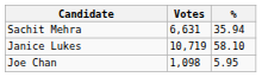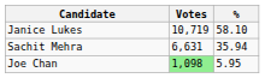 <table class="wikitable sortable">
 <tr>
 <th bgcolor="#DDDDFF" width="200px">Candidate</th>
 <th bgcolor="#DDDDFF" width="50px">Votes</th>
 <th bgcolor="#DDDDFF" width="50px">%</th>
 </tr>
 <tr>
+<td>Janice Lukes</td>
+<td>10,719</td>
+<td>58.10</td>
+</tr>
+<tr>
 <td>Sachit Mehra</td>
 <td>6,631</td>
 <td>35.94</td>
 </tr>
 <tr>
-<td>Janice Lukes</td>
-<td>10,719</td>
-<td>58.10</td>
-</tr>
-<tr>
 <td>Joe Chan</td>
-<td>1,098</td>
+<td style="background: lightgreen;">1,098</td>
 <td>5.95</td>
 </tr>
 </table>
